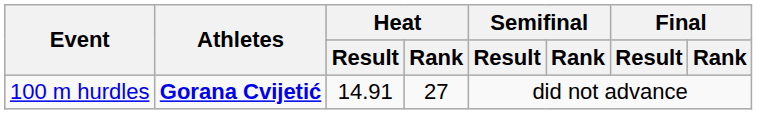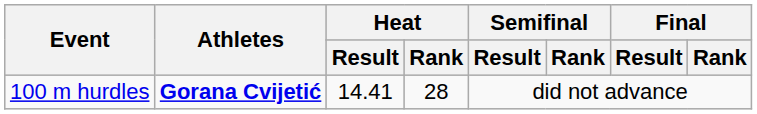 <table class="wikitable" border="1" style="font-size:90%">
 <tr>
 <th rowspan="2">Event</th>
 <th rowspan="2">Athletes</th>
 <th colspan="2">Heat</th>
 <th colspan="2">Semifinal</th>
 <th colspan="2">Final</th>
 </tr>
 <tr>
 <th>Result</th>
 <th>Rank</th>
 <th>Result</th>
 <th>Rank</th>
 <th>Result</th>
 <th>Rank</th>
 </tr>
 <tr>
 <td><a href='#'>100 m hurdles</a></td>
 <td><strong><a href='#'>Gorana Cvijetić</a></strong></td>
-<td align=center>14.91</td>
-<td align=center>27</td>
+<td align=center>14.41</td>
+<td align=center>28</td>
 <td align=center colspan="4">did not advance</td>
 </tr>
 </table>
